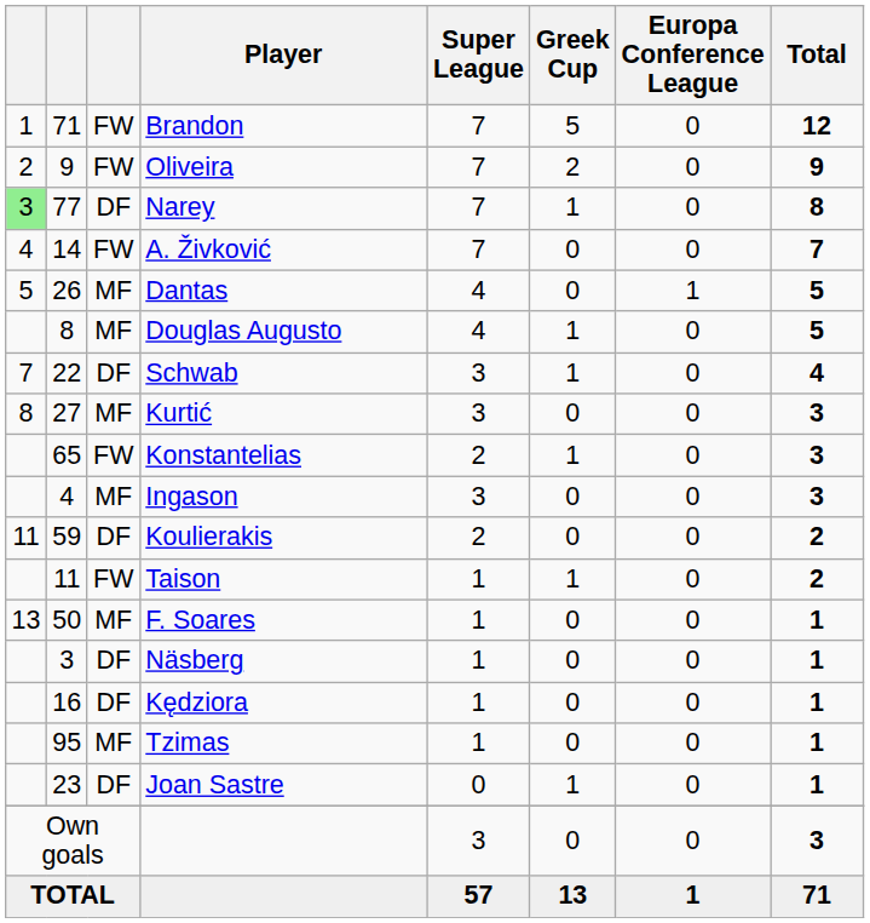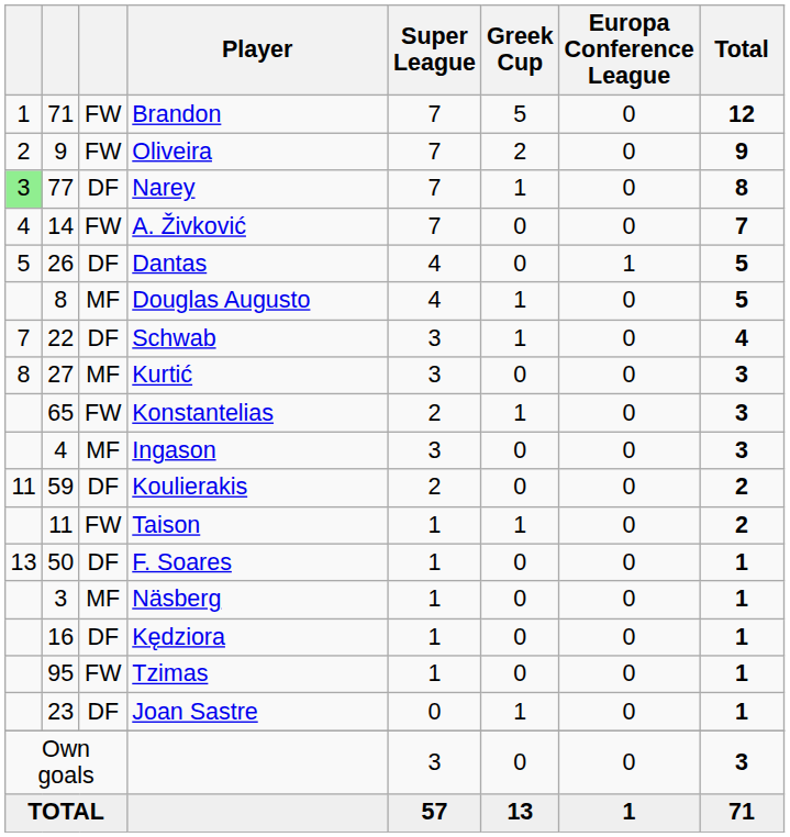 <table class="wikitable sortable" style="text-align:center">
 <tr>
 <th width=5></th>
 <th width=5></th>
 <th width=5></th>
 <th width=170>Player</th>
 <th width=30>Super League</th>
 <th width=30>Greek Cup</th>
 <th width=30px>Europa Conference League</th>
 <th width=50>Total</th>
 </tr>
 <tr>
 <td>1</td>
 <td>71</td>
 <td>FW</td>
 <td align=left> <a href='#'>Brandon</a></td>
 <td>7</td>
 <td>5</td>
 <td>0</td>
 <td><strong>12</strong></td>
 </tr>
 <tr>
 <td>2</td>
 <td>9</td>
 <td>FW</td>
 <td align=left> <a href='#'>Oliveira</a></td>
 <td>7</td>
 <td>2</td>
 <td>0</td>
 <td><strong>9</strong></td>
 </tr>
 <tr>
 <td style="background: lightgreen;">3</td>
 <td>77</td>
 <td>DF</td>
 <td align=left> <a href='#'>Narey</a></td>
 <td>7</td>
 <td>1</td>
 <td>0</td>
 <td><strong>8</strong></td>
 </tr>
 <tr>
 <td>4</td>
 <td>14</td>
 <td>FW</td>
 <td align=left> <a href='#'>A. Živković</a></td>
 <td>7</td>
 <td>0</td>
 <td>0</td>
 <td><strong>7</strong></td>
 </tr>
 <tr>
 <td>5</td>
 <td>26</td>
-<td>MF</td>
+<td>DF</td>
 <td align=left> <a href='#'>Dantas</a></td>
 <td>4</td>
 <td>0</td>
 <td>1</td>
 <td><strong>5</strong></td>
 </tr>
 <tr>
 <td></td>
 <td>8</td>
 <td>MF</td>
 <td align=left> <a href='#'>Douglas Augusto</a></td>
 <td>4</td>
 <td>1</td>
 <td>0</td>
 <td><strong>5</strong></td>
 </tr>
 <tr>
 <td>7</td>
 <td>22</td>
 <td>DF</td>
 <td align=left> <a href='#'>Schwab</a></td>
 <td>3</td>
 <td>1</td>
 <td>0</td>
 <td><strong>4</strong></td>
 </tr>
 <tr>
 <td>8</td>
 <td>27</td>
 <td>MF</td>
 <td align=left> <a href='#'>Kurtić</a></td>
 <td>3</td>
 <td>0</td>
 <td>0</td>
 <td><strong>3</strong></td>
 </tr>
 <tr>
 <td></td>
 <td>65</td>
 <td>FW</td>
 <td align=left> <a href='#'>Konstantelias</a></td>
 <td>2</td>
 <td>1</td>
 <td>0</td>
 <td><strong>3</strong></td>
 </tr>
 <tr>
 <td></td>
 <td>4</td>
 <td>MF</td>
 <td align=left> <a href='#'>Ingason</a></td>
 <td>3</td>
 <td>0</td>
 <td>0</td>
 <td><strong>3</strong></td>
 </tr>
 <tr>
 <td>11</td>
 <td>59</td>
 <td>DF</td>
 <td align=left> <a href='#'>Koulierakis</a></td>
 <td>2</td>
 <td>0</td>
 <td>0</td>
 <td><strong>2</strong></td>
 </tr>
 <tr>
 <td></td>
 <td>11</td>
 <td>FW</td>
 <td align=left> <a href='#'>Taison</a></td>
 <td>1</td>
 <td>1</td>
 <td>0</td>
 <td><strong>2</strong></td>
 </tr>
 <tr>
 <td>13</td>
 <td>50</td>
-<td>MF</td>
+<td>DF</td>
 <td align=left> <a href='#'>F. Soares</a></td>
 <td>1</td>
 <td>0</td>
 <td>0</td>
 <td><strong>1</strong></td>
 </tr>
 <tr>
 <td></td>
 <td>3</td>
-<td>DF</td>
+<td>MF</td>
 <td align=left> <a href='#'>Näsberg</a></td>
 <td>1</td>
 <td>0</td>
 <td>0</td>
 <td><strong>1</strong></td>
 </tr>
 <tr>
 <td></td>
 <td>16</td>
 <td>DF</td>
 <td align=left> <a href='#'>Kędziora</a></td>
 <td>1</td>
 <td>0</td>
 <td>0</td>
 <td><strong>1</strong></td>
 </tr>
 <tr>
 <td></td>
 <td>95</td>
-<td>MF</td>
+<td>FW</td>
 <td align=left> <a href='#'>Tzimas</a></td>
 <td>1</td>
 <td>0</td>
 <td>0</td>
 <td><strong>1</strong></td>
 </tr>
 <tr>
 <td></td>
 <td>23</td>
 <td>DF</td>
 <td align=left> <a href='#'>Joan Sastre</a></td>
 <td>0</td>
 <td>1</td>
 <td>0</td>
 <td><strong>1</strong></td>
 </tr>
 <tr>
 </tr>
 <tr>
 <td colspan="3">Own goals</td>
 <td></td>
 <td>3</td>
 <td>0</td>
 <td>0</td>
 <td><strong>3</strong></td>
 </tr>
 <tr bgcolor="#EFEFEF">
 <td colspan=3><strong>TOTAL</strong></td>
 <td></td>
 <td><strong>57</strong></td>
 <td><strong>13</strong></td>
 <td><strong>1</strong></td>
 <td><strong>71</strong></td>
 </tr>
 </table>
